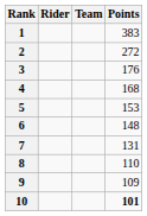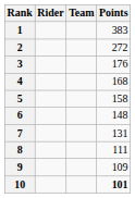 <table class="wikitable">
 <tr>
 <th scope="col">Rank</th>
 <th scope="col">Rider</th>
 <th scope="col">Team</th>
 <th scope="col">Points</th>
 </tr>
 <tr>
 <th scope="row">1</th>
 <td> </td>
 <td></td>
 <td style="text-align:right;">383</td>
 </tr>
 <tr>
 <th scope="row">2</th>
 <td> </td>
 <td></td>
 <td style="text-align:right;">272</td>
 </tr>
 <tr>
 <th scope="row">3</th>
 <td></td>
 <td></td>
 <td style="text-align:right;">176</td>
 </tr>
 <tr>
 <th scope="row">4</th>
 <td></td>
 <td></td>
 <td style="text-align:right;">168</td>
 </tr>
 <tr>
 <th scope="row">5</th>
 <td></td>
 <td></td>
-<td style="text-align:right;">153</td>
+<td style="text-align:right;">158</td>
 </tr>
 <tr>
 <th scope="row">6</th>
 <td></td>
 <td></td>
 <td style="text-align:right;">148</td>
 </tr>
 <tr>
 <th scope="row">7</th>
 <td></td>
 <td></td>
 <td style="text-align:right;">131</td>
 </tr>
 <tr>
 <th scope="row">8</th>
 <td></td>
 <td></td>
-<td style="text-align:right;">110</td>
+<td style="text-align:right;">111</td>
 </tr>
 <tr>
 <th scope="row">9</th>
 <td></td>
 <td></td>
 <td style="text-align:right;">109</td>
 </tr>
 <tr>
 <th scope="row">10</th>
 <td></td>
 <td></td>
 <td style="text-align:right;"><strong>101</strong></td>
 </tr>
 </table>
